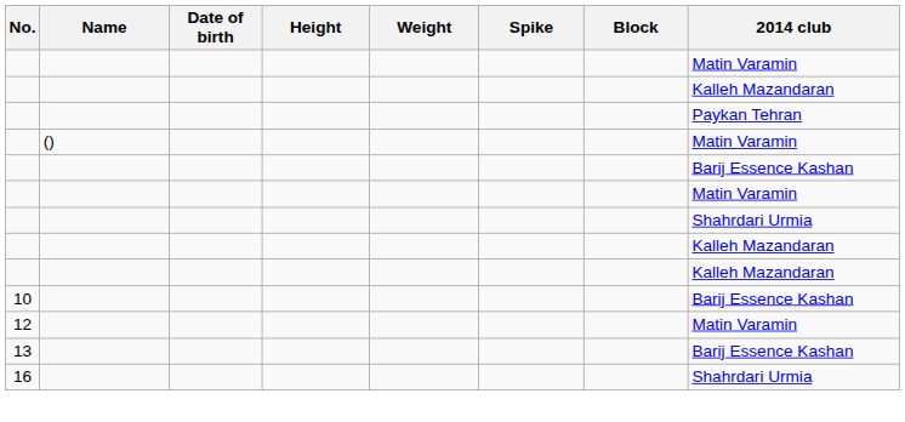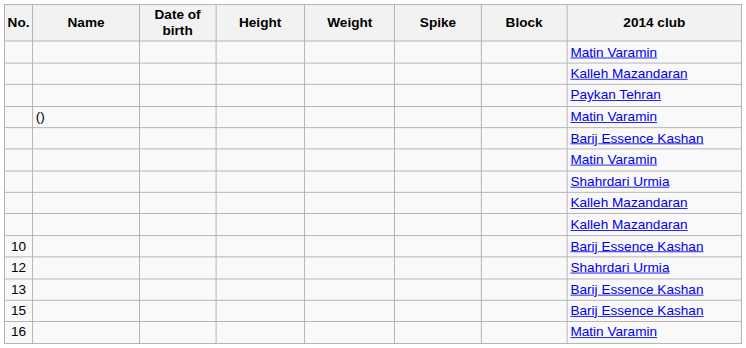 <table class="wikitable sortable" style="font-size:100%; text-align:center;">
 <tr>
 <th>No.</th>
 <th style="width:12em">Name</th>
 <th style="width:8em">Date of birth</th>
 <th style="width:9em">Height</th>
 <th style="width:9em">Weight</th>
 <th style="width:9em">Spike</th>
 <th style="width:9em">Block</th>
 <th style="width:19em">2014 club</th>
 </tr>
 <tr>
 <td></td>
 <td align=left></td>
 <td align=right></td>
 <td></td>
 <td></td>
 <td></td>
 <td></td>
 <td align=left> <a href='#'>Matin Varamin</a></td>
 </tr>
 <tr>
 <td></td>
 <td align=left></td>
 <td align=right></td>
 <td></td>
 <td></td>
 <td></td>
 <td></td>
 <td align=left> <a href='#'>Kalleh Mazandaran</a></td>
 </tr>
 <tr>
 <td></td>
 <td align=left></td>
 <td align=right></td>
 <td></td>
 <td></td>
 <td></td>
 <td></td>
 <td align=left> <a href='#'>Paykan Tehran</a></td>
 </tr>
 <tr>
 <td></td>
 <td align=left> ()</td>
 <td align=right></td>
 <td></td>
 <td></td>
 <td></td>
 <td></td>
 <td align=left> <a href='#'>Matin Varamin</a></td>
 </tr>
 <tr>
 <td></td>
 <td align=left></td>
 <td align=right></td>
 <td></td>
 <td></td>
 <td></td>
 <td></td>
 <td align=left> <a href='#'>Barij Essence Kashan</a></td>
 </tr>
 <tr>
 <td></td>
 <td align=left></td>
 <td align=right></td>
 <td></td>
 <td></td>
 <td></td>
 <td></td>
 <td align=left> <a href='#'>Matin Varamin</a></td>
 </tr>
 <tr>
 <td></td>
 <td align=left></td>
 <td align=right></td>
 <td></td>
 <td></td>
 <td></td>
 <td></td>
 <td align=left> <a href='#'>Shahrdari Urmia</a></td>
 </tr>
 <tr>
 <td></td>
 <td align=left></td>
 <td align=right></td>
 <td></td>
 <td></td>
 <td></td>
 <td></td>
 <td align=left> <a href='#'>Kalleh Mazandaran</a></td>
 </tr>
 <tr>
 <td></td>
 <td align=left></td>
 <td align=right></td>
 <td></td>
 <td></td>
 <td></td>
 <td></td>
 <td align=left> <a href='#'>Kalleh Mazandaran</a></td>
 </tr>
 <tr>
 <td>10</td>
 <td align=left></td>
 <td align=right></td>
 <td></td>
 <td></td>
 <td></td>
 <td></td>
 <td align=left> <a href='#'>Barij Essence Kashan</a></td>
 </tr>
 <tr>
 <td>12</td>
 <td align=left></td>
 <td align=right></td>
 <td></td>
 <td></td>
 <td></td>
 <td></td>
-<td align=left> <a href='#'>Matin Varamin</a></td>
+<td align=left> <a href='#'>Shahrdari Urmia</a></td>
 </tr>
 <tr>
 <td>13</td>
+<td align=left></td>
+<td align=right></td>
+<td></td>
+<td></td>
+<td></td>
+<td></td>
+<td align=left> <a href='#'>Barij Essence Kashan</a></td>
+</tr>
+<tr>
+<td>15</td>
 <td align=left></td>
 <td align=right></td>
 <td></td>
 <td></td>
 <td></td>
 <td></td>
 <td align=left> <a href='#'>Barij Essence Kashan</a></td>
 </tr>
 <tr>
 <td>16</td>
 <td align=left></td>
 <td align=right></td>
 <td></td>
 <td></td>
 <td></td>
 <td></td>
-<td align=left> <a href='#'>Shahrdari Urmia</a></td>
+<td align=left> <a href='#'>Matin Varamin</a></td>
 </tr>
 </table>
